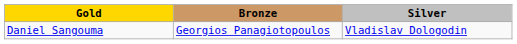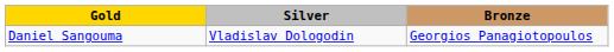 <table class="wikitable" style="text-align:left">
 <tr align="center">
 <td width=200 bgcolor=gold><strong>Gold</strong></td>
+<td width=200 bgcolor=silver><strong>Silver</strong></td>
 <td width=200 bgcolor=CC9966><strong>Bronze</strong></td>
-<td width=200 bgcolor=silver><strong>Silver</strong></td>
 </tr>
 <tr>
 <td><a href='#'>Daniel Sangouma</a><br><em></em></td>
+<td><a href='#'>Vladislav Dologodin</a><br><em></em></td>
 <td><a href='#'>Georgios Panagiotopoulos</a><br><em></em></td>
-<td><a href='#'>Vladislav Dologodin</a><br><em></em></td>
 </tr>
 </table>
